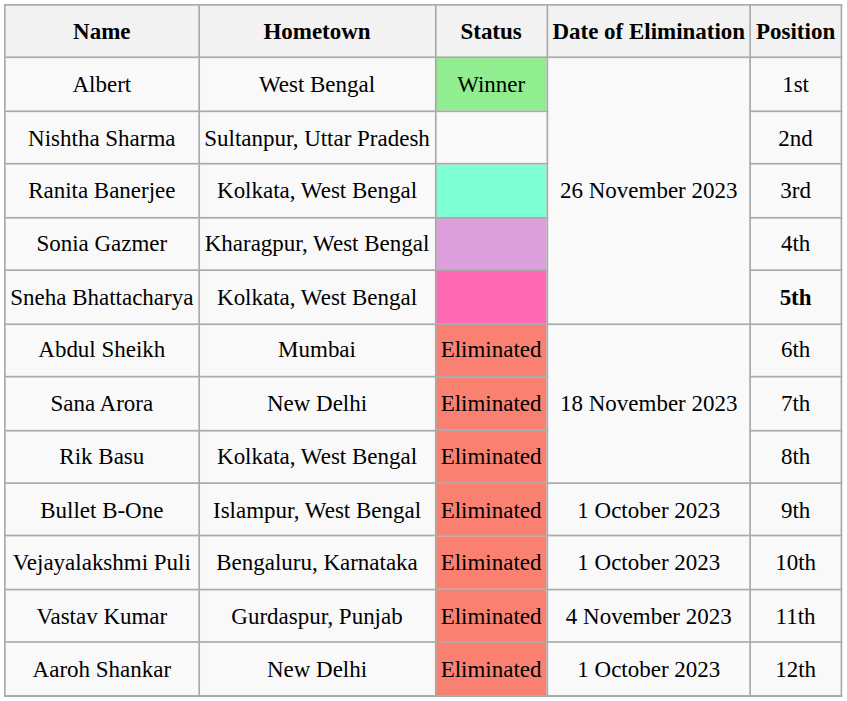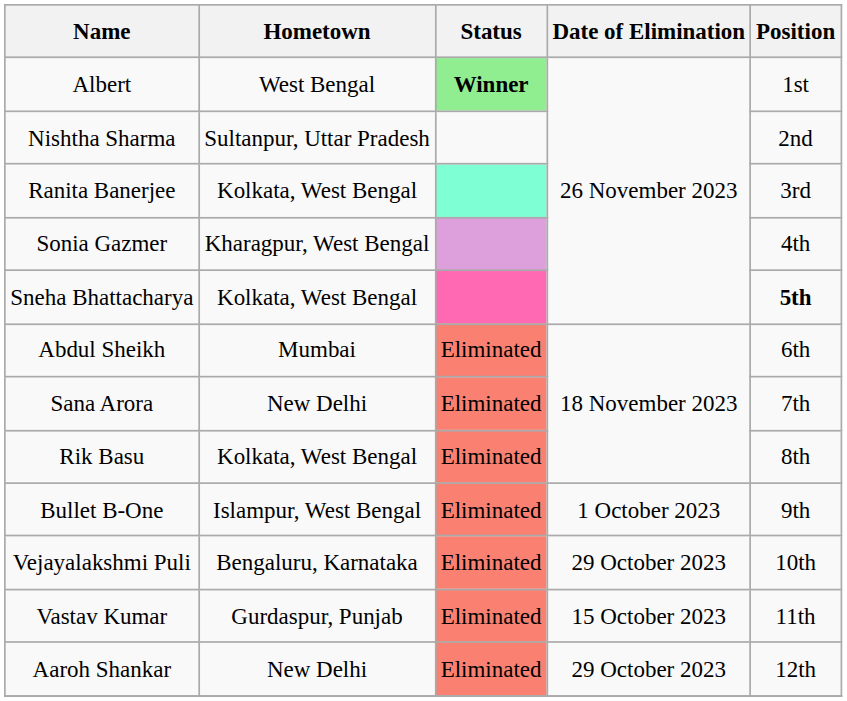 <table class="wikitable sortable" style=" text-align:center; font-size:85%; line-height: 25px; width: auto;">
 <tr>
 <th>Name</th>
 <th>Hometown</th>
 <th>Status</th>
 <th>Date of Elimination</th>
 <th>Position</th>
 </tr>
 <tr>
 <td>Albert</td>
 <td>West Bengal</td>
-<td bgcolor=lightgreen>Winner</td>
+<td bgcolor=lightgreen><strong>Winner</strong></td>
 <td rowspan="5">26 November 2023</td>
 <td>1st</td>
 </tr>
 <tr>
 <td>Nishtha Sharma</td>
 <td>Sultanpur, Uttar Pradesh</td>
 <td></td>
 <td>2nd</td>
 </tr>
 <tr>
 <td>Ranita Banerjee</td>
 <td>Kolkata, West Bengal</td>
 <td style="background:#7FFFD4"></td>
 <td>3rd</td>
 </tr>
 <tr>
 <td>Sonia Gazmer</td>
 <td>Kharagpur, West Bengal</td>
 <td style="background:#DDA0DD;"></td>
 <td>4th</td>
 </tr>
 <tr>
 <td>Sneha Bhattacharya</td>
 <td>Kolkata, West Bengal</td>
 <td style="background:#FF69B4; text-align:center;"></td>
 <td><strong>5th</strong></td>
 </tr>
 <tr>
 <td>Abdul Sheikh</td>
 <td>Mumbai</td>
 <td bgcolor="Salmon">Eliminated</td>
 <td rowspan="3">18 November 2023</td>
 <td>6th</td>
 </tr>
 <tr>
 <td>Sana Arora</td>
 <td>New Delhi</td>
 <td bgcolor="Salmon">Eliminated</td>
 <td>7th</td>
 </tr>
 <tr>
 <td>Rik Basu</td>
 <td>Kolkata, West Bengal</td>
 <td bgcolor="Salmon">Eliminated</td>
 <td>8th</td>
 </tr>
 <tr>
 <td>Bullet B-One</td>
 <td>Islampur, West Bengal</td>
 <td bgcolor="Salmon">Eliminated</td>
 <td>1 October 2023</td>
 <td>9th</td>
 </tr>
 <tr>
 <td>Vejayalakshmi Puli</td>
 <td>Bengaluru, Karnataka</td>
 <td bgcolor="Salmon">Eliminated</td>
-<td>1 October 2023</td>
+<td>29 October 2023</td>
 <td>10th</td>
 </tr>
 <tr>
 <td>Vastav Kumar</td>
 <td>Gurdaspur, Punjab</td>
 <td bgcolor="Salmon">Eliminated</td>
-<td>4 November 2023</td>
+<td>15 October 2023</td>
 <td>11th</td>
 </tr>
 <tr>
 <td>Aaroh Shankar</td>
 <td>New Delhi</td>
 <td bgcolor="Salmon">Eliminated</td>
-<td>1 October 2023</td>
+<td>29 October 2023</td>
 <td>12th</td>
 </tr>
 <tr>
 </tr>
 </table>
